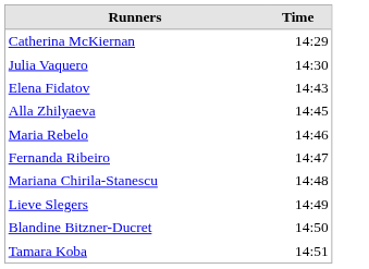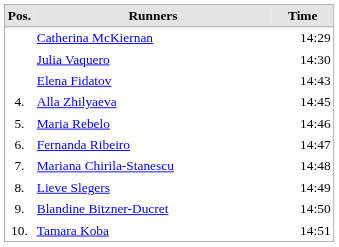 <table cellspacing="0" cellpadding="3" style="border:1px solid #AAAAAA;font-size:90%">
 <tr bgcolor="#E4E4E4">
+<th style="border-bottom:1px solid #AAAAAA" width=10>Pos.</th>
 <th style="border-bottom:1px solid #AAAAAA" width=250>Runners</th>
 <th style="border-bottom:1px solid #AAAAAA" width=60>Time</th>
 </tr>
 <tr align="center">
+<td align="center"></td>
 <td align="left"> <a href='#'>Catherina McKiernan</a></td>
 <td align="right">14:29</td>
 </tr>
 <tr align="center">
+<td align="center"></td>
 <td align="left"> <a href='#'>Julia Vaquero</a></td>
 <td align="right">14:30</td>
 </tr>
 <tr align="center">
+<td align="center"></td>
 <td align="left"> <a href='#'>Elena Fidatov</a></td>
 <td align="right">14:43</td>
 </tr>
 <tr align="center">
+<td align="center">4.</td>
 <td align="left"> <a href='#'>Alla Zhilyaeva</a></td>
 <td align="right">14:45</td>
 </tr>
 <tr align="center">
+<td align="center">5.</td>
 <td align="left"> <a href='#'>Maria Rebelo</a></td>
 <td align="right">14:46</td>
 </tr>
 <tr align="center">
+<td align="center">6.</td>
 <td align="left"> <a href='#'>Fernanda Ribeiro</a></td>
 <td align="right">14:47</td>
 </tr>
 <tr align="center">
+<td align="center">7.</td>
 <td align="left"> <a href='#'>Mariana Chirila-Stanescu</a></td>
 <td align="right">14:48</td>
 </tr>
 <tr align="center">
+<td align="center">8.</td>
 <td align="left"> <a href='#'>Lieve Slegers</a></td>
 <td align="right">14:49</td>
 </tr>
 <tr align="center">
+<td align="center">9.</td>
 <td align="left"> <a href='#'>Blandine Bitzner-Ducret</a></td>
 <td align="right">14:50</td>
 </tr>
 <tr align="center">
+<td align="center">10.</td>
 <td align="left"> <a href='#'>Tamara Koba</a></td>
 <td align="right">14:51</td>
 </tr>
 </table>
